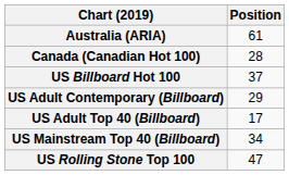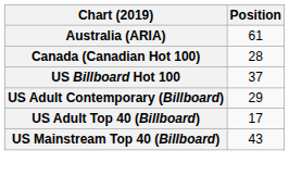 <table class="wikitable sortable plainrowheaders" style="text-align:center">
 <tr>
 <th scope="col">Chart (2019)</th>
 <th scope="col">Position</th>
 </tr>
 <tr>
 <th scope="row">Australia (ARIA)</th>
 <td>61</td>
 </tr>
 <tr>
 <th scope="row">Canada (Canadian Hot 100)</th>
 <td>28</td>
 </tr>
 <tr>
 <th scope="row">US <em>Billboard</em> Hot 100</th>
 <td>37</td>
 </tr>
 <tr>
 <th scope="row">US Adult Contemporary (<em>Billboard</em>)</th>
 <td>29</td>
 </tr>
 <tr>
 <th scope="row">US Adult Top 40 (<em>Billboard</em>)</th>
 <td>17</td>
 </tr>
 <tr>
 <th scope="row">US Mainstream Top 40 (<em>Billboard</em>)</th>
-<td>34</td>
-</tr>
-<tr>
-<th scope="row">US <em>Rolling Stone</em> Top 100</th>
-<td>47</td>
+<td>43</td>
 </tr>
 </table>
